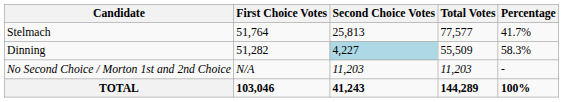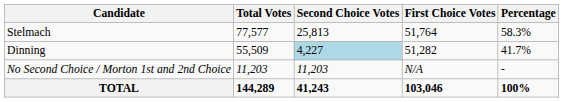 <table class="wikitable">
 <tr>
 <th>Candidate</th>
+<th>Total Votes</th>
+<th>Second Choice Votes</th>
 <th>First Choice Votes</th>
-<th>Second Choice Votes</th>
-<th>Total Votes</th>
 <th>Percentage</th>
 </tr>
 <tr>
 <td>Stelmach</td>
+<td>77,577</td>
+<td>25,813</td>
 <td>51,764</td>
-<td>25,813</td>
-<td>77,577</td>
+<td>58.3%</td>
+</tr>
+<tr>
+<td>Dinning</td>
+<td>55,509</td>
+<td style="background: lightblue;">4,227</td>
+<td>51,282</td>
 <td>41.7%</td>
 </tr>
 <tr>
-<td>Dinning</td>
-<td>51,282</td>
-<td style="background: lightblue;">4,227</td>
-<td>55,509</td>
-<td>58.3%</td>
-</tr>
-<tr>
 <td><em>No Second Choice / Morton 1st and 2nd Choice</em></td>
-<td><em>N/A</em></td>
 <td><em>11,203</em></td>
 <td><em>11,203</em></td>
+<td><em>N/A</em></td>
 <td>-</td>
 </tr>
 <tr>
 <th>TOTAL</th>
+<td><strong>144,289</strong></td>
+<td><strong>41,243</strong></td>
 <td><strong>103,046</strong></td>
-<td><strong>41,243</strong></td>
-<td><strong>144,289</strong></td>
 <td><strong>100%</strong></td>
 </tr>
 </table>
